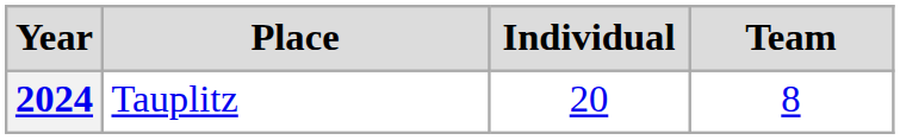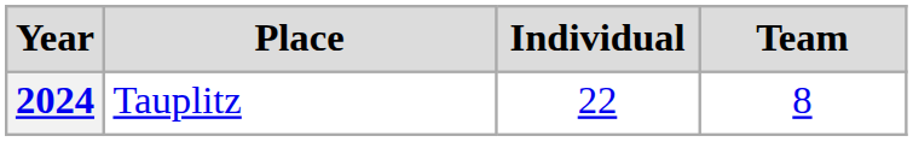 <table class="wikitable plainrowheaders" style="background:#fff; font-size:86%; line-height:16px; border:gray solid 1px; border-collapse:collapse;">
 <tr style="background:#ccc; text-align:center;">
 <th scope="col" style="background:#dcdcdc; width:25px;">Year</th>
 <th scope="col" style="background:#dcdcdc; width:130px;">Place</th>
 <th scope="col" style="background:#dcdcdc; width:65px;">Individual</th>
 <th scope="col" style="background:#dcdcdc; width:65px;">Team</th>
 </tr>
 <tr>
 <th scope=row align=center><a href='#'>2024</a></th>
 <td align=left> <a href='#'>Tauplitz</a></td>
-<td align=center><a href='#'>20</a></td>
+<td align=center><a href='#'>22</a></td>
 <td align=center><a href='#'>8</a></td>
 </tr>
 </table>
